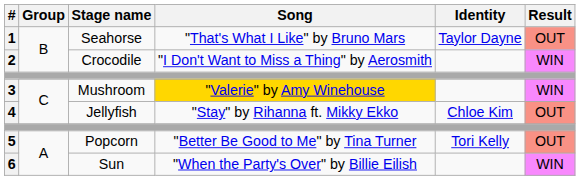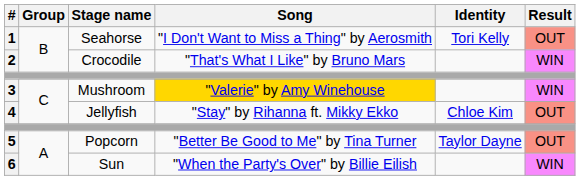 <table class="wikitable plainrowheaders" style="text-align: center;">
 <tr>
 <th>#</th>
 <th>Group</th>
 <th>Stage name</th>
 <th>Song</th>
 <th>Identity</th>
 <th colspan=2>Result</th>
 </tr>
 <tr>
 <th>1</th>
 <td rowspan=2>B</td>
 <td>Seahorse</td>
-<td>"<a href='#'>That's What I Like</a>" by <a href='#'>Bruno Mars</a></td>
-<td><a href='#'>Taylor Dayne</a></td>
+<td>"<a href='#'>I Don't Want to Miss a Thing</a>" by <a href='#'>Aerosmith</a></td>
+<td><a href='#'>Tori Kelly</a></td>
 <td bgcolor=#F99185>OUT</td>
 </tr>
 <tr>
 <th>2</th>
 <td>Crocodile</td>
-<td>"<a href='#'>I Don't Want to Miss a Thing</a>" by <a href='#'>Aerosmith</a></td>
+<td>"<a href='#'>That's What I Like</a>" by <a href='#'>Bruno Mars</a></td>
 <td></td>
 <td bgcolor="#F888FD">WIN</td>
 </tr>
 <tr>
 <td colspan="6" style="background:darkgray"></td>
 </tr>
 <tr>
 <th>3</th>
 <td rowspan=2>C</td>
 <td>Mushroom</td>
 <td style="background: gold;">"<a href='#'>Valerie</a>" by <a href='#'>Amy Winehouse</a></td>
 <td></td>
 <td bgcolor="#F888FD">WIN</td>
 </tr>
 <tr>
 <th>4</th>
 <td>Jellyfish</td>
 <td>"<a href='#'>Stay</a>" by <a href='#'>Rihanna</a> ft. <a href='#'>Mikky Ekko</a></td>
 <td><a href='#'>Chloe Kim</a></td>
 <td bgcolor=#F99185>OUT</td>
 </tr>
 <tr>
 <td colspan="6" style="background:darkgray"></td>
 </tr>
 <tr>
 <th>5</th>
 <td rowspan=2>A</td>
 <td>Popcorn</td>
 <td>"<a href='#'>Better Be Good to Me</a>" by <a href='#'>Tina Turner</a></td>
-<td><a href='#'>Tori Kelly</a></td>
+<td><a href='#'>Taylor Dayne</a></td>
 <td bgcolor=#F99185>OUT</td>
 </tr>
 <tr>
 <th>6</th>
 <td>Sun</td>
 <td>"<a href='#'>When the Party's Over</a>" by <a href='#'>Billie Eilish</a></td>
 <td></td>
 <td bgcolor="#F888FD">WIN</td>
 </tr>
 </table>
